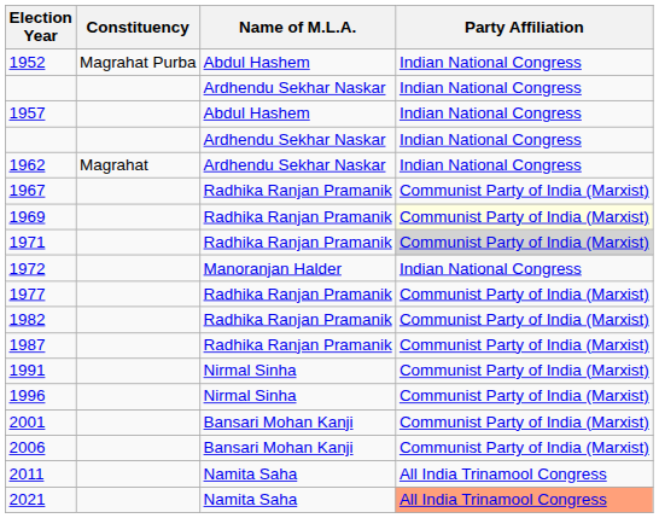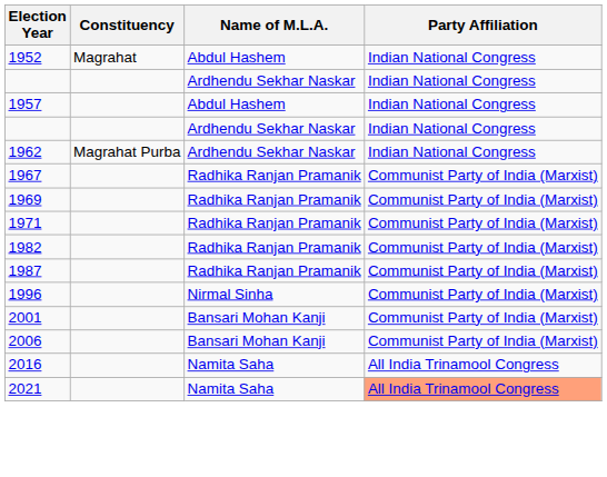 <table class="wikitable sortable">
 <tr>
 <th>Election<br> Year</th>
 <th>Constituency</th>
 <th>Name of M.L.A.</th>
 <th>Party Affiliation</th>
 </tr>
 <tr>
 <td><a href='#'>1952</a></td>
-<td>Magrahat Purba</td>
+<td>Magrahat</td>
 <td><a href='#'>Abdul Hashem</a></td>
 <td><a href='#'>Indian National Congress</a></td>
 </tr>
 <tr>
 <td></td>
 <td></td>
 <td><a href='#'>Ardhendu Sekhar Naskar</a></td>
 <td><a href='#'>Indian National Congress</a></td>
 </tr>
 <tr>
 <td><a href='#'>1957</a></td>
 <td></td>
 <td><a href='#'>Abdul Hashem</a></td>
 <td><a href='#'>Indian National Congress</a></td>
 </tr>
 <tr>
 <td></td>
 <td></td>
 <td><a href='#'>Ardhendu Sekhar Naskar</a></td>
 <td><a href='#'>Indian National Congress</a></td>
 </tr>
 <tr>
 <td><a href='#'>1962</a></td>
-<td>Magrahat</td>
+<td>Magrahat Purba</td>
 <td><a href='#'>Ardhendu Sekhar Naskar</a></td>
 <td><a href='#'>Indian National Congress</a></td>
 </tr>
 <tr>
 <td><a href='#'>1967</a></td>
 <td></td>
 <td><a href='#'>Radhika Ranjan Pramanik</a></td>
 <td><a href='#'>Communist Party of India (Marxist)</a></td>
 </tr>
 <tr>
 <td><a href='#'>1969</a></td>
 <td></td>
 <td><a href='#'>Radhika Ranjan Pramanik</a></td>
-<td style="background: lightyellow;"><a href='#'>Communist Party of India (Marxist)</a></td>
+<td><a href='#'>Communist Party of India (Marxist)</a></td>
 </tr>
 <tr>
 <td><a href='#'>1971</a></td>
-<td></td>
-<td><a href='#'>Radhika Ranjan Pramanik</a></td>
-<td style="background: lightgrey;"><a href='#'>Communist Party of India (Marxist)</a></td>
-</tr>
-<tr>
-<td><a href='#'>1972</a></td>
-<td></td>
-<td><a href='#'>Manoranjan Halder</a></td>
-<td><a href='#'>Indian National Congress</a></td>
-</tr>
-<tr>
-<td><a href='#'>1977</a></td>
 <td></td>
 <td><a href='#'>Radhika Ranjan Pramanik</a></td>
 <td><a href='#'>Communist Party of India (Marxist)</a></td>
 </tr>
 <tr>
 <td><a href='#'>1982</a></td>
 <td></td>
 <td><a href='#'>Radhika Ranjan Pramanik</a></td>
 <td><a href='#'>Communist Party of India (Marxist)</a></td>
 </tr>
 <tr>
 <td><a href='#'>1987</a></td>
 <td></td>
 <td><a href='#'>Radhika Ranjan Pramanik</a></td>
-<td><a href='#'>Communist Party of India (Marxist)</a></td>
-</tr>
-<tr>
-<td><a href='#'>1991</a></td>
-<td></td>
-<td><a href='#'>Nirmal Sinha</a></td>
 <td><a href='#'>Communist Party of India (Marxist)</a></td>
 </tr>
 <tr>
 <td><a href='#'>1996</a></td>
 <td></td>
 <td><a href='#'>Nirmal Sinha</a></td>
 <td><a href='#'>Communist Party of India (Marxist)</a></td>
 </tr>
 <tr>
 <td><a href='#'>2001</a></td>
 <td></td>
 <td><a href='#'>Bansari Mohan Kanji</a></td>
 <td><a href='#'>Communist Party of India (Marxist)</a></td>
 </tr>
 <tr>
 <td><a href='#'>2006</a></td>
 <td></td>
 <td><a href='#'>Bansari Mohan Kanji</a></td>
 <td><a href='#'>Communist Party of India (Marxist)</a></td>
 </tr>
 <tr>
-<td><a href='#'>2011</a></td>
+<td><a href='#'>2016</a></td>
 <td></td>
 <td><a href='#'>Namita Saha</a></td>
 <td><a href='#'>All India Trinamool Congress</a></td>
 </tr>
 <tr>
 <td><a href='#'>2021</a></td>
 <td></td>
 <td><a href='#'>Namita Saha</a></td>
 <td style="background: lightsalmon;"><a href='#'>All India Trinamool Congress</a></td>
 </tr>
 </table>
